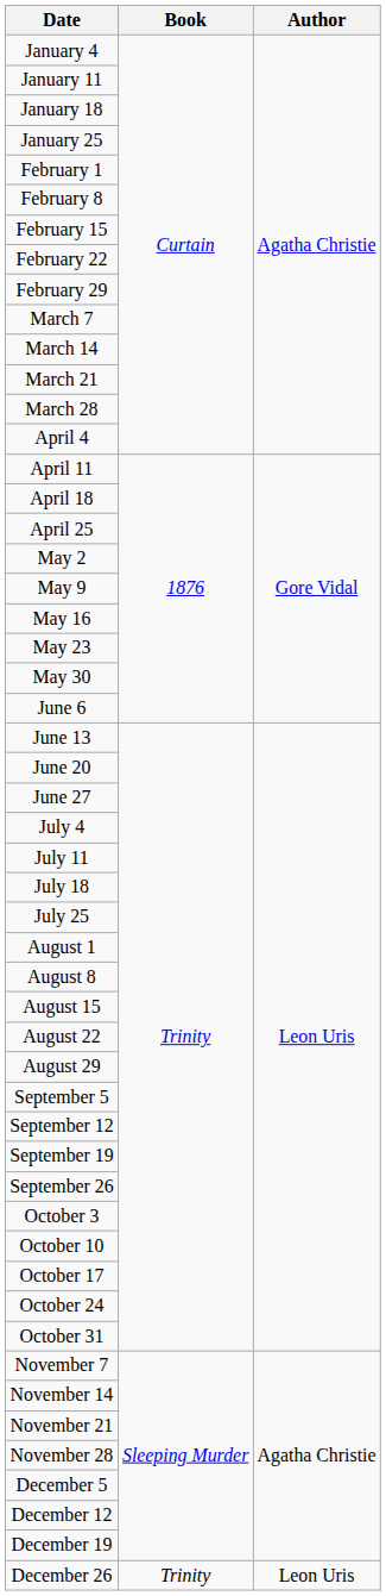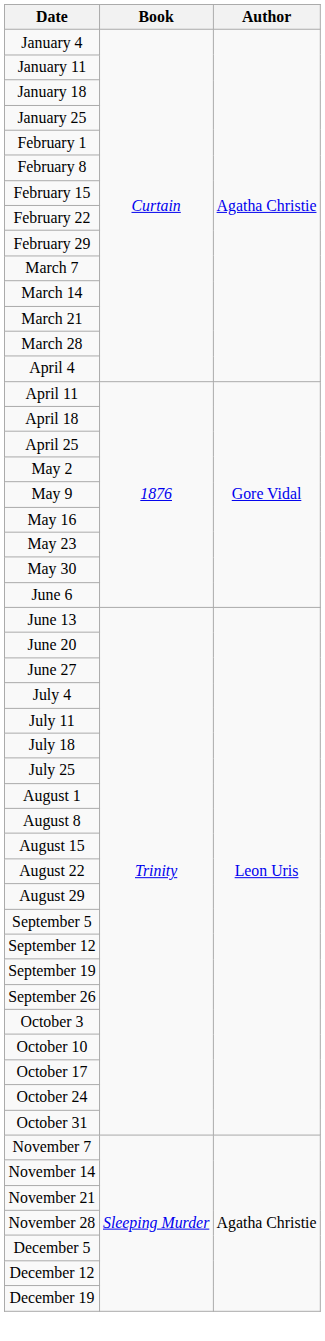 <table class="wikitable sortable" style="text-align: center">
 <tr>
 <th>Date</th>
 <th>Book</th>
 <th>Author</th>
 </tr>
 <tr>
 <td>January 4</td>
 <td rowspan=14><em><a href='#'>Curtain</a></em></td>
 <td rowspan=14><a href='#'>Agatha Christie</a></td>
 </tr>
 <tr>
 <td>January 11</td>
 </tr>
 <tr>
 <td>January 18</td>
 </tr>
 <tr>
 <td>January 25</td>
 </tr>
 <tr>
 <td>February 1</td>
 </tr>
 <tr>
 <td>February 8</td>
 </tr>
 <tr>
 <td>February 15</td>
 </tr>
 <tr>
 <td>February 22</td>
 </tr>
 <tr>
 <td>February 29</td>
 </tr>
 <tr>
 <td>March 7</td>
 </tr>
 <tr>
 <td>March 14</td>
 </tr>
 <tr>
 <td>March 21</td>
 </tr>
 <tr>
 <td>March 28</td>
 </tr>
 <tr>
 <td>April 4</td>
 </tr>
 <tr>
 <td>April 11</td>
 <td rowspan=9><em><a href='#'>1876</a></em></td>
 <td rowspan=9><a href='#'>Gore Vidal</a></td>
 </tr>
 <tr>
 <td>April 18</td>
 </tr>
 <tr>
 <td>April 25</td>
 </tr>
 <tr>
 <td>May 2</td>
 </tr>
 <tr>
 <td>May 9</td>
 </tr>
 <tr>
 <td>May 16</td>
 </tr>
 <tr>
 <td>May 23</td>
 </tr>
 <tr>
 <td>May 30</td>
 </tr>
 <tr>
 <td>June 6</td>
 </tr>
 <tr>
 <td>June 13</td>
 <td rowspan=21><em><a href='#'>Trinity</a></em></td>
 <td rowspan=21><a href='#'>Leon Uris</a></td>
 </tr>
 <tr>
 <td>June 20</td>
 </tr>
 <tr>
 <td>June 27</td>
 </tr>
 <tr>
 <td>July 4</td>
 </tr>
 <tr>
 <td>July 11</td>
 </tr>
 <tr>
 <td>July 18</td>
 </tr>
 <tr>
 <td>July 25</td>
 </tr>
 <tr>
 <td>August 1</td>
 </tr>
 <tr>
 <td>August 8</td>
 </tr>
 <tr>
 <td>August 15</td>
 </tr>
 <tr>
 <td>August 22</td>
 </tr>
 <tr>
 <td>August 29</td>
 </tr>
 <tr>
 <td>September 5</td>
 </tr>
 <tr>
 <td>September 12</td>
 </tr>
 <tr>
 <td>September 19</td>
 </tr>
 <tr>
 <td>September 26</td>
 </tr>
 <tr>
 <td>October 3</td>
 </tr>
 <tr>
 <td>October 10</td>
 </tr>
 <tr>
 <td>October 17</td>
 </tr>
 <tr>
 <td>October 24</td>
 </tr>
 <tr>
 <td>October 31</td>
 </tr>
 <tr>
 <td>November 7</td>
 <td rowspan=7><em><a href='#'>Sleeping Murder</a></em></td>
 <td rowspan=7>Agatha Christie</td>
 </tr>
 <tr>
 <td>November 14</td>
 </tr>
 <tr>
 <td>November 21</td>
 </tr>
 <tr>
 <td>November 28</td>
 </tr>
 <tr>
 <td>December 5</td>
 </tr>
 <tr>
 <td>December 12</td>
 </tr>
 <tr>
 <td>December 19</td>
 </tr>
-<tr>
-<td>December 26</td>
-<td><em>Trinity</em></td>
-<td>Leon Uris</td>
-</tr>
 </table>
